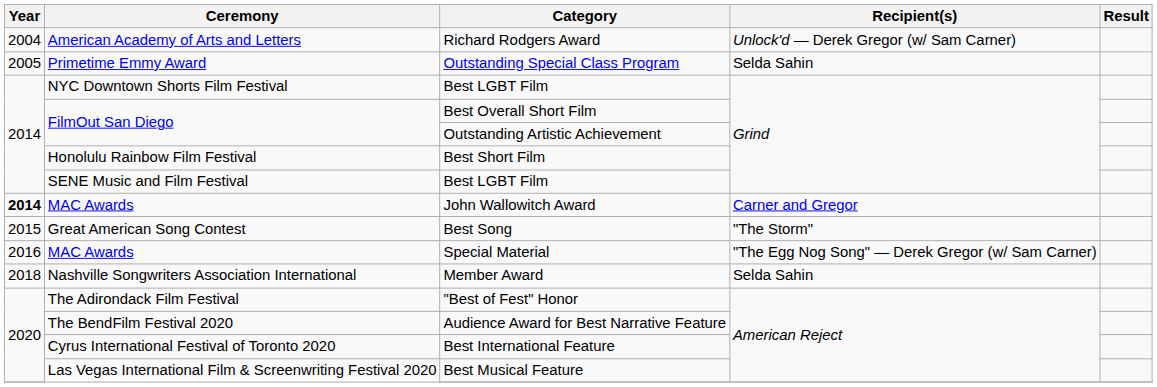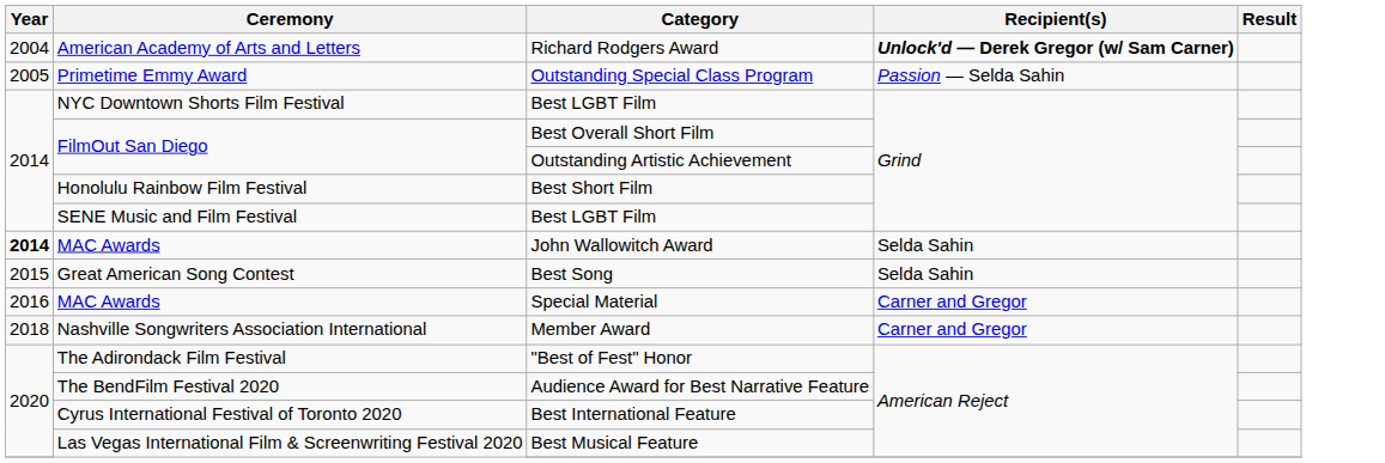 <table class="wikitable sortable">
 <tr>
 <th align="left">Year</th>
 <th align="left">Ceremony</th>
 <th align="left">Category</th>
 <th align="left">Recipient(s)</th>
 <th align="left">Result</th>
 </tr>
 <tr>
 <td rowspan="1">2004</td>
 <td><a href='#'>American Academy of Arts and Letters</a></td>
 <td>Richard Rodgers Award</td>
-<td rowspan="1"><em>Unlock'd</em> — Derek Gregor (w/ Sam Carner)</td>
+<td rowspan="1"><strong><em>Unlock'd</em> — Derek Gregor (w/ Sam Carner)</strong></td>
 <td></td>
 </tr>
 <tr>
 <td rowspan="1">2005</td>
 <td><a href='#'>Primetime Emmy Award</a></td>
 <td><a href='#'>Outstanding Special Class Program</a></td>
-<td>Selda Sahin</td>
+<td rowspan="1"><em><a href='#'>Passion</a></em> — Selda Sahin</td>
 <td></td>
 </tr>
 <tr>
 <td rowspan="5">2014</td>
 <td>NYC Downtown Shorts Film Festival</td>
 <td>Best LGBT Film</td>
 <td rowspan="5"><em>Grind</em></td>
 <td></td>
 </tr>
 <tr>
 <td rowspan="2"><a href='#'>FilmOut San Diego</a></td>
 <td>Best Overall Short Film</td>
 <td></td>
 </tr>
 <tr>
 <td>Outstanding Artistic Achievement</td>
 <td></td>
 </tr>
 <tr>
 <td>Honolulu Rainbow Film Festival</td>
 <td>Best Short Film</td>
 <td></td>
 </tr>
 <tr>
 <td>SENE Music and Film Festival</td>
 <td>Best LGBT Film</td>
 <td></td>
 </tr>
 <tr>
 <td><strong>2014</strong></td>
 <td rowspan="1"><a href='#'>MAC Awards</a></td>
 <td>John Wallowitch Award</td>
-<td rowspan="1"><a href='#'>Carner and Gregor</a></td>
+<td>Selda Sahin</td>
 <td></td>
 </tr>
 <tr>
 <td>2015</td>
 <td>Great American Song Contest</td>
 <td>Best Song</td>
-<td>"The Storm"</td>
+<td>Selda Sahin</td>
 <td></td>
 </tr>
 <tr>
 <td rowspan="1">2016</td>
 <td rowspan="1"><a href='#'>MAC Awards</a></td>
 <td>Special Material</td>
-<td rowspan="1">"The Egg Nog Song" — Derek Gregor (w/ Sam Carner)</td>
+<td rowspan="1"><a href='#'>Carner and Gregor</a></td>
 <td></td>
 </tr>
 <tr>
 <td rowspan="1">2018</td>
 <td>Nashville Songwriters Association International</td>
 <td>Member Award</td>
-<td>Selda Sahin</td>
+<td rowspan="1"><a href='#'>Carner and Gregor</a></td>
 <td></td>
 </tr>
 <tr>
 <td rowspan="4">2020</td>
 <td>The Adirondack Film Festival</td>
 <td>"Best of Fest" Honor</td>
 <td rowspan="4"><em>American Reject</em></td>
 <td></td>
 </tr>
 <tr>
 <td>The BendFilm Festival 2020</td>
 <td>Audience Award for Best Narrative Feature</td>
 <td></td>
 </tr>
 <tr>
 <td>Cyrus International Festival of Toronto 2020</td>
 <td>Best International Feature</td>
 <td></td>
 </tr>
 <tr>
 <td rowspan="3">Las Vegas International Film & Screenwriting Festival 2020</td>
 <td>Best Musical Feature</td>
 <td></td>
 </tr>
 <tr>
 </tr>
 </table>
